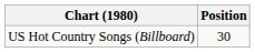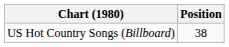 <table class="wikitable">
 <tr>
 <th>Chart (1980)</th>
 <th>Position</th>
 </tr>
 <tr>
 <td>US Hot Country Songs (<em>Billboard</em>)</td>
-<td align="center">30</td>
+<td align="center">38</td>
 </tr>
 </table>
